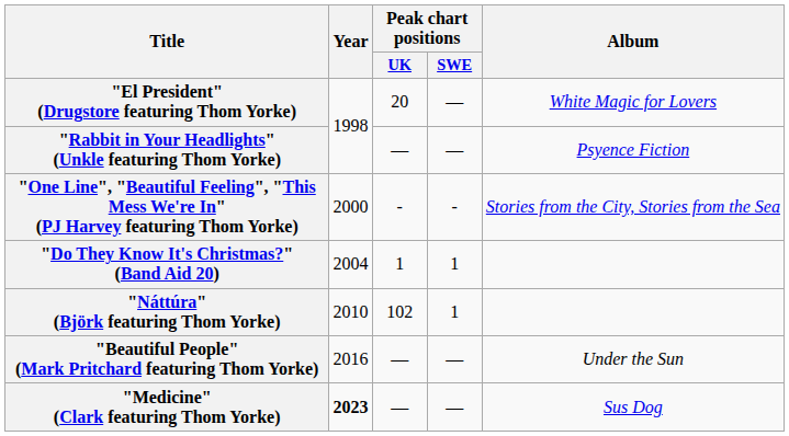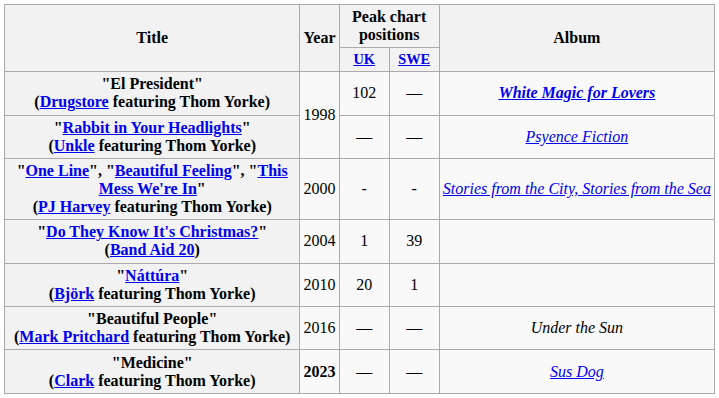 <table class="wikitable plainrowheaders" style="text-align:center;" border="1">
 <tr>
 <th scope="col" rowspan="2" style="width:18em;">Title</th>
 <th scope="col" rowspan="2">Year</th>
 <th scope="col" colspan="2">Peak chart positions</th>
 <th scope="col" rowspan="2">Album</th>
 </tr>
 <tr>
 <th scope="col" style="width:3em;font-size:90%;"><a href='#'>UK</a><br></th>
 <th scope="col" style="width:3em;font-size:90%;"><a href='#'>SWE</a><br></th>
 </tr>
 <tr>
 <th scope="row">"El President"<br><span>(<a href='#'>Drugstore</a> featuring Thom Yorke)</span></th>
 <td rowspan="2">1998</td>
-<td>20</td>
+<td>102</td>
 <td>—</td>
-<td><em><a href='#'>White Magic for Lovers</a></em></td>
+<td><strong><em><a href='#'>White Magic for Lovers</a></em></strong></td>
 </tr>
 <tr>
 <th scope="row">"<a href='#'>Rabbit in Your Headlights</a>"<br><span>(<a href='#'>Unkle</a> featuring Thom Yorke)</span></th>
 <td>—</td>
 <td>—</td>
 <td><em><a href='#'>Psyence Fiction</a></em></td>
 </tr>
 <tr>
 <th scope="row">"<a href='#'>One Line</a>", "<a href='#'>Beautiful Feeling</a>", "<a href='#'>This Mess We're In</a>" <br><span>(<a href='#'>PJ Harvey</a> featuring Thom Yorke)</span></th>
 <td>2000</td>
 <td>-</td>
 <td>-</td>
 <td><em><a href='#'>Stories from the City, Stories from the Sea</a></em></td>
 </tr>
 <tr>
 <th scope="row">"<a href='#'>Do They Know It's Christmas?</a>"<br><span>(<a href='#'>Band Aid 20</a>)</span></th>
 <td>2004</td>
 <td>1</td>
-<td>1</td>
+<td>39</td>
 <td></td>
 </tr>
 <tr>
 <th scope="row">"<a href='#'>Náttúra</a>"<br><span>(<a href='#'>Björk</a> featuring Thom Yorke)</span></th>
 <td>2010</td>
-<td>102</td>
+<td>20</td>
 <td>1</td>
 <td></td>
 </tr>
 <tr>
 <th scope="row">"Beautiful People"<br><span>(<a href='#'>Mark Pritchard</a> featuring Thom Yorke)</span></th>
 <td>2016</td>
 <td>—</td>
 <td>—</td>
 <td><em>Under the Sun</em></td>
 </tr>
 <tr>
 <th scope="row">"Medicine"<br><span>(<a href='#'>Clark</a> featuring Thom Yorke)</span></th>
 <td><strong>2023</strong></td>
 <td>—</td>
 <td>—</td>
 <td><em><a href='#'>Sus Dog</a></em></td>
 </tr>
 </table>
